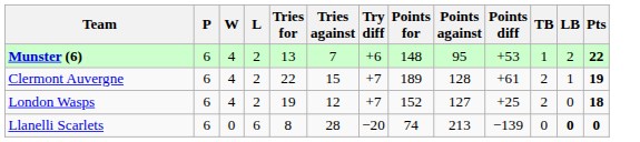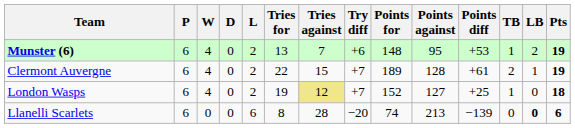 <table class="wikitable" style="text-align:center">
 <tr>
 <th width="200">Team</th>
 <th width="20">P</th>
 <th width="20">W</th>
+<th width="20">D</th>
 <th width="20">L</th>
 <th width="20">Tries for</th>
 <th width="20">Tries against</th>
 <th width="20">Try diff</th>
 <th width="20">Points for</th>
 <th width="20">Points against</th>
 <th width="25">Points diff</th>
 <th width="20">TB</th>
 <th width="20">LB</th>
 <th width="20">Pts</th>
 </tr>
 <tr style="background:#cfc">
 <td align="left"> <strong><a href='#'>Munster</a> (6)</strong></td>
 <td>6</td>
 <td>4</td>
+<td>0</td>
 <td>2</td>
 <td>13</td>
 <td>7</td>
 <td>+6</td>
 <td>148</td>
 <td>95</td>
 <td>+53</td>
 <td>1</td>
 <td>2</td>
-<td><strong>22</strong></td>
+<td><strong>19</strong></td>
 </tr>
 <tr>
 <td align="left"> <a href='#'>Clermont Auvergne</a></td>
 <td>6</td>
 <td>4</td>
+<td>0</td>
 <td>2</td>
 <td>22</td>
 <td>15</td>
 <td>+7</td>
 <td>189</td>
 <td>128</td>
 <td>+61</td>
 <td>2</td>
 <td>1</td>
 <td><strong>19</strong></td>
 </tr>
 <tr>
 <td align="left"> <a href='#'>London Wasps</a></td>
 <td>6</td>
 <td>4</td>
+<td>0</td>
 <td>2</td>
 <td>19</td>
-<td>12</td>
+<td style="background: khaki;">12</td>
 <td>+7</td>
 <td>152</td>
 <td>127</td>
 <td>+25</td>
-<td>2</td>
+<td>1</td>
 <td>0</td>
 <td><strong>18</strong></td>
 </tr>
 <tr>
 <td align="left"> <a href='#'>Llanelli Scarlets</a></td>
 <td>6</td>
+<td>0</td>
 <td>0</td>
 <td>6</td>
 <td>8</td>
 <td>28</td>
 <td>−20</td>
 <td>74</td>
 <td>213</td>
 <td>−139</td>
 <td>0</td>
 <td><strong>0</strong></td>
-<td><strong>0</strong></td>
+<td><strong>6</strong></td>
 </tr>
 </table>
